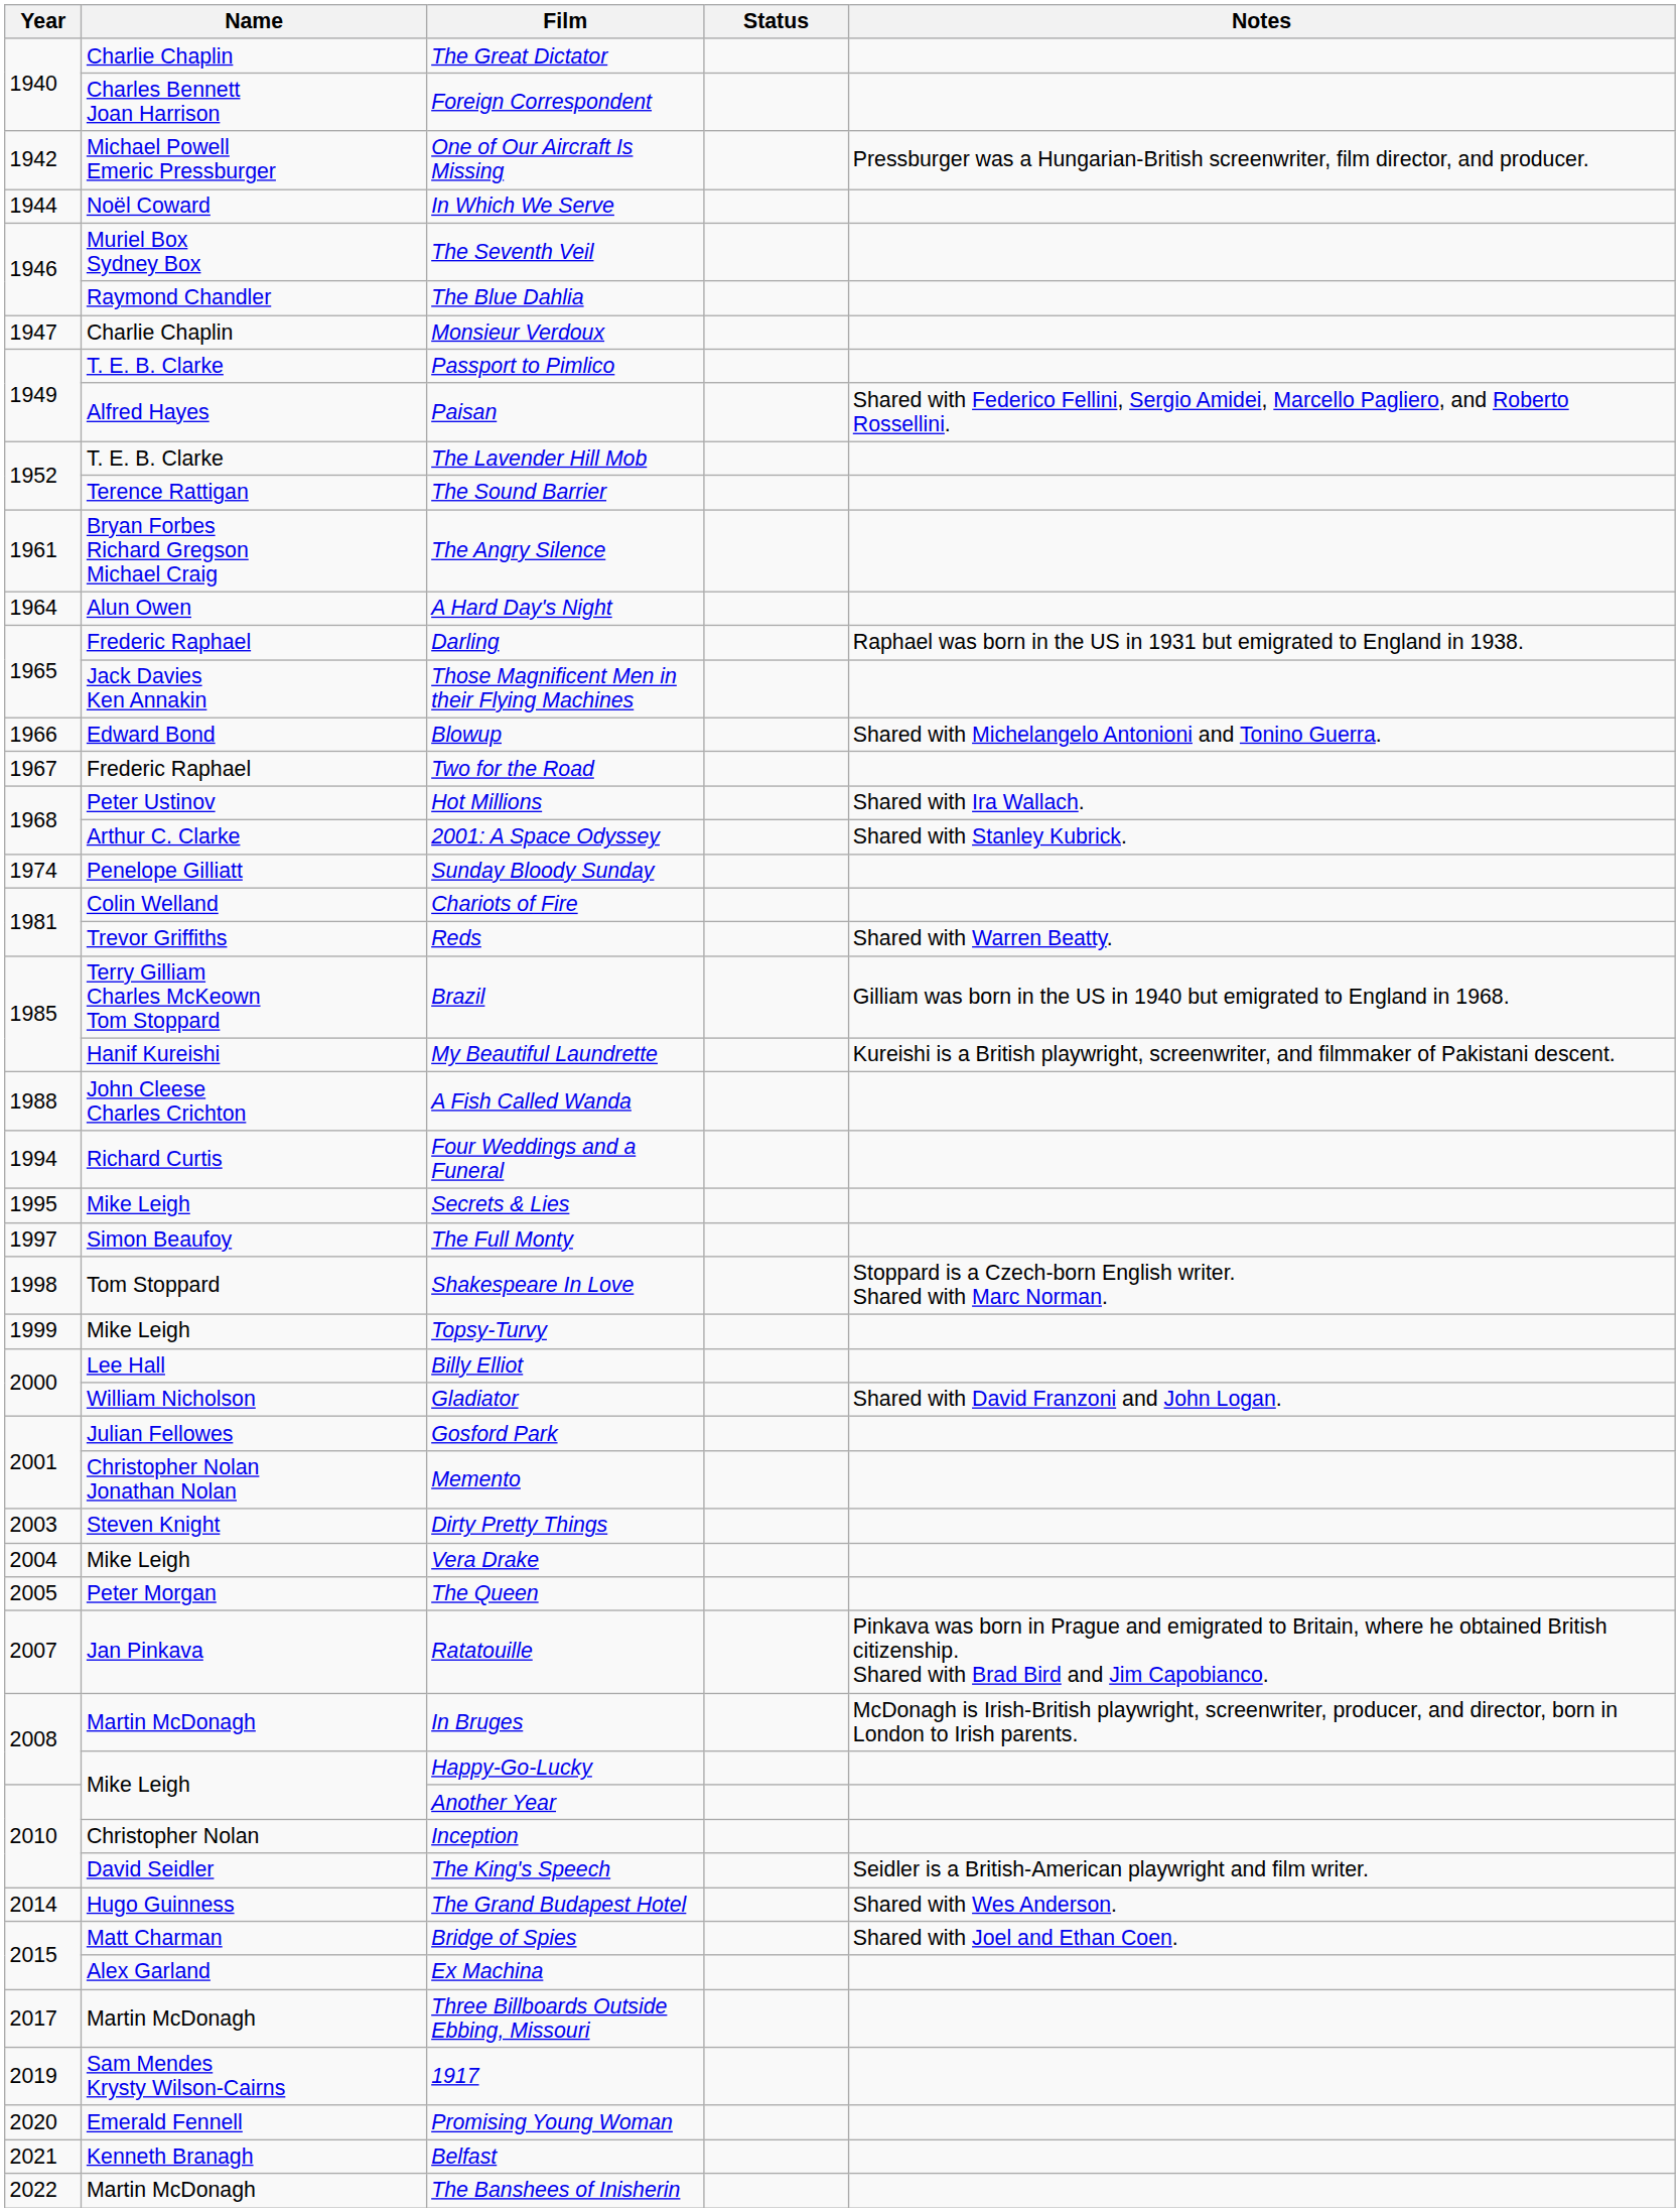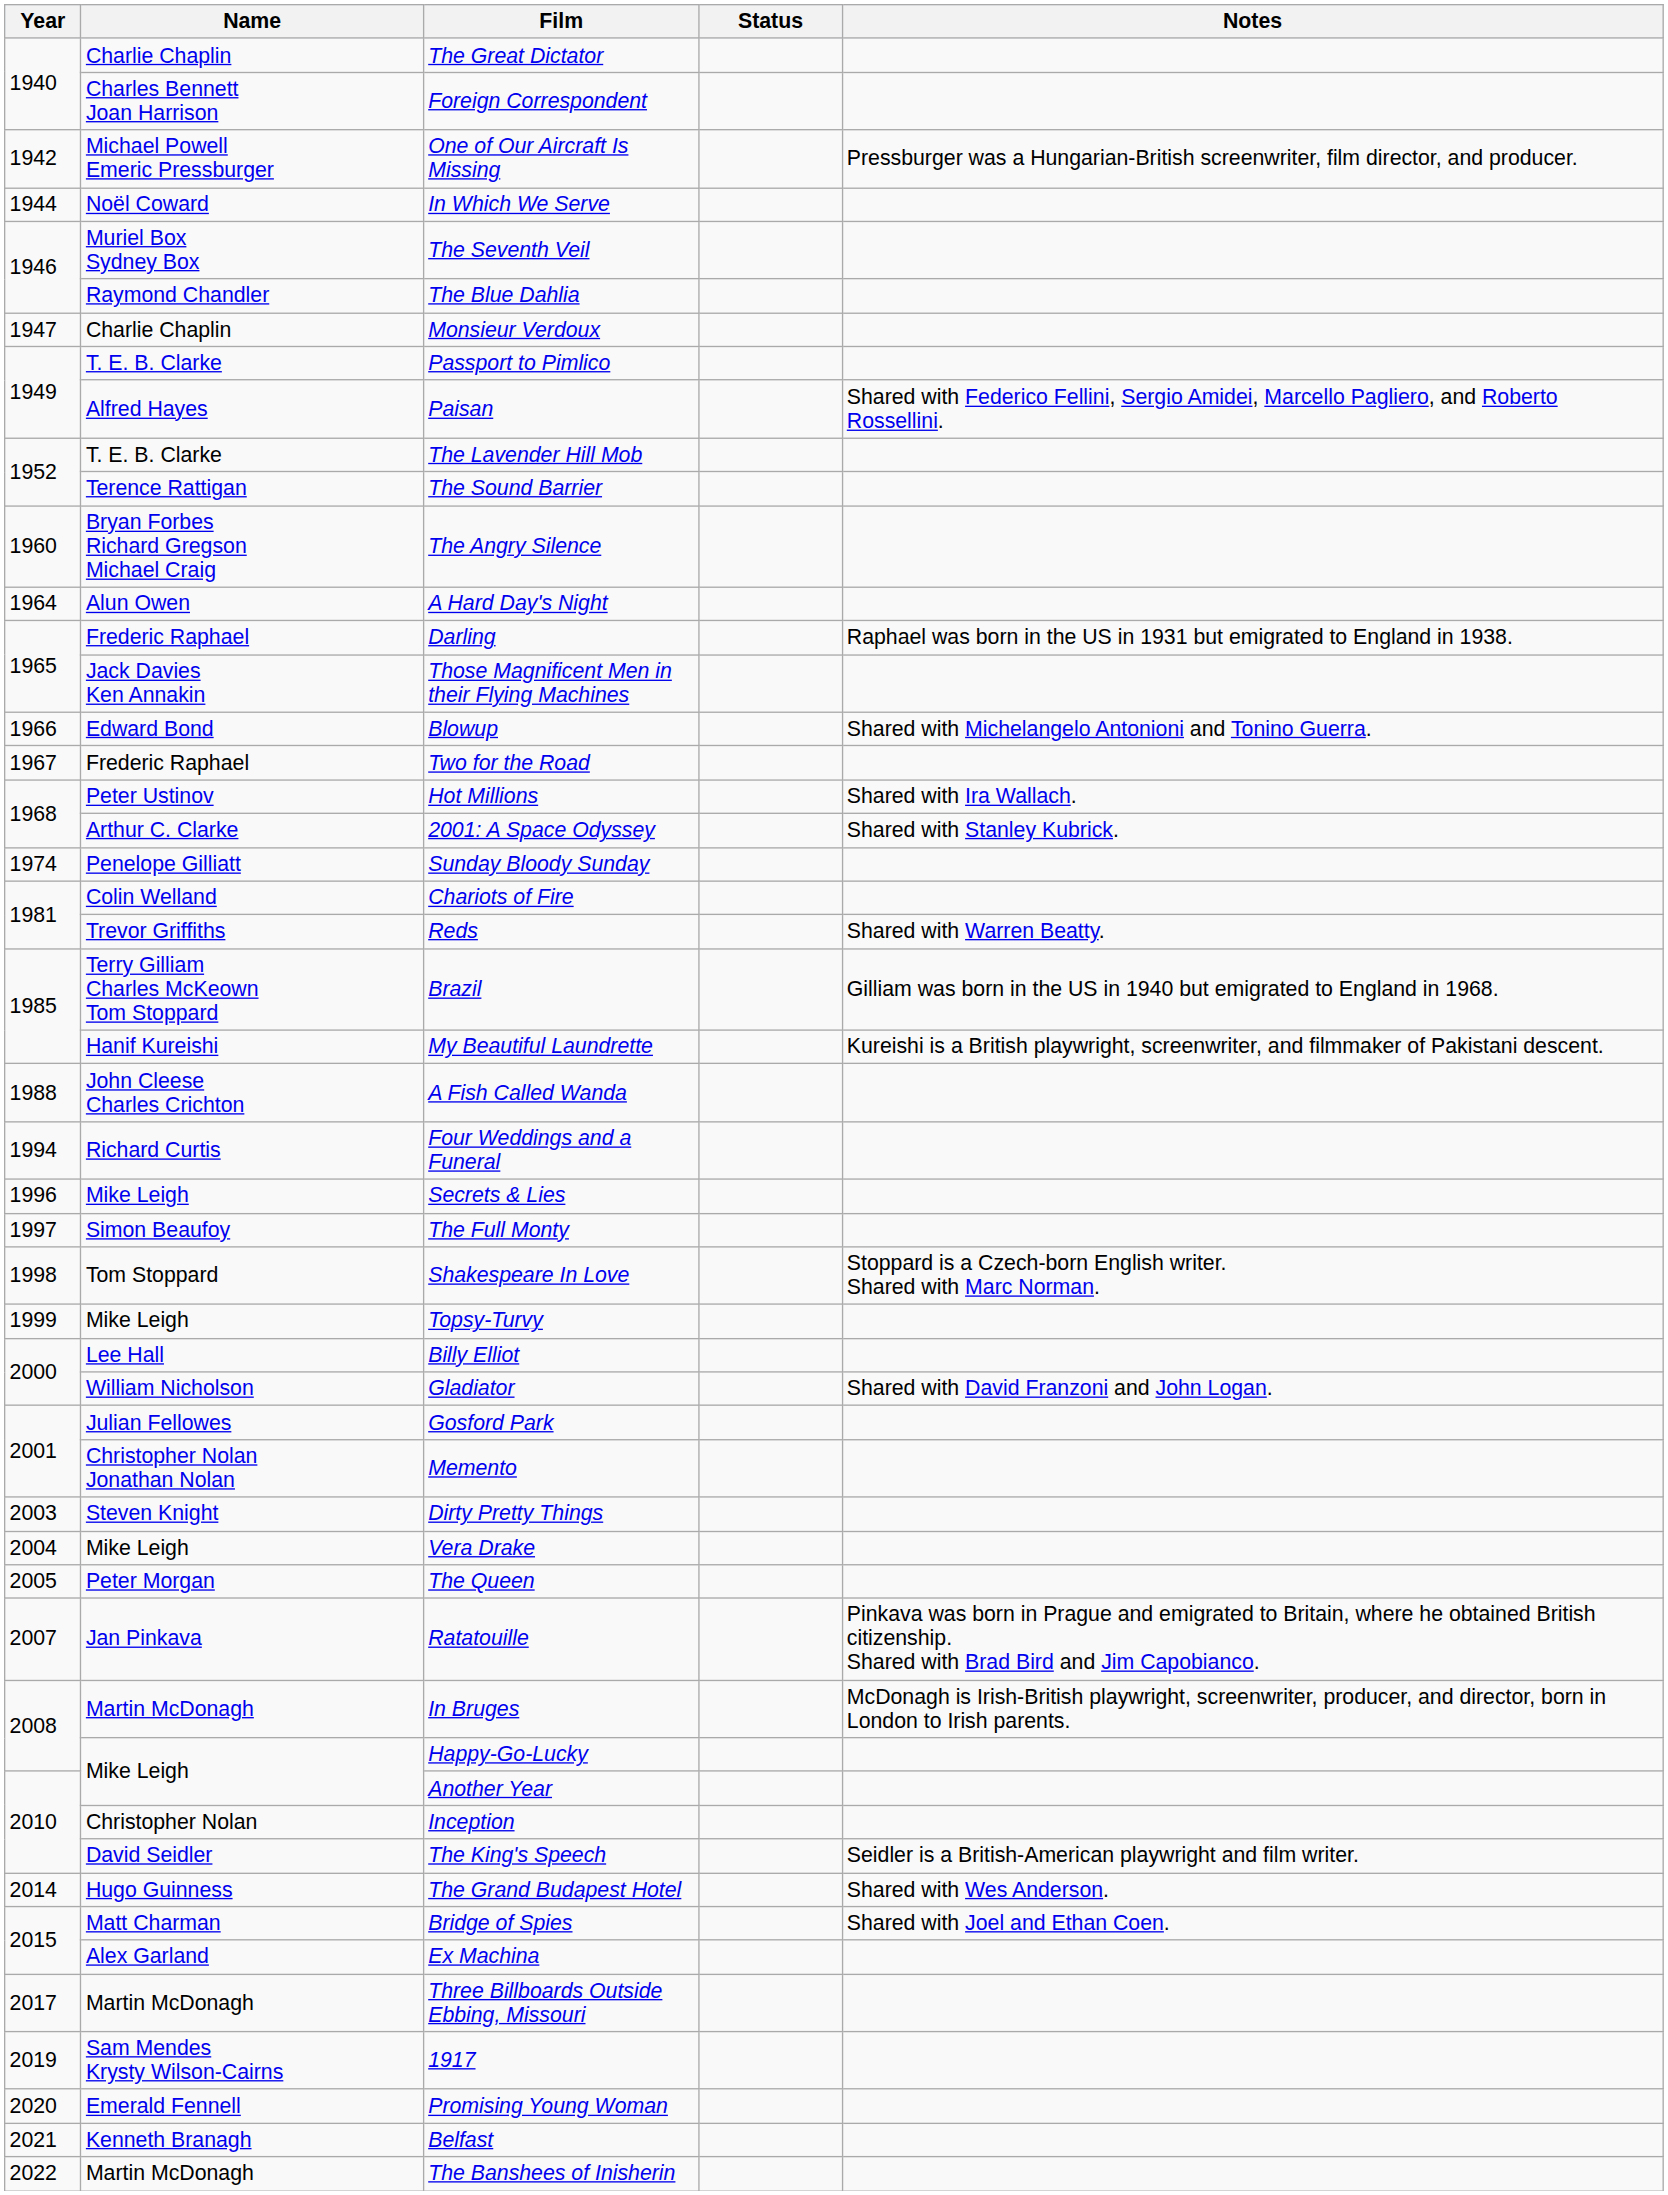 <table class="wikitable">
 <tr style="background:#ebf5ff;">
 <th style="width:050px;">Year</th>
 <th style="width:250px;">Name</th>
 <th style="width:200px;">Film</th>
 <th style="width:100px;">Status</th>
 <th>Notes</th>
 </tr>
 <tr>
 <td rowspan="2">1940</td>
 <td><a href='#'>Charlie Chaplin</a></td>
 <td><em><a href='#'>The Great Dictator</a></em></td>
 <td></td>
 <td></td>
 </tr>
 <tr>
 <td><a href='#'>Charles Bennett</a><br><a href='#'>Joan Harrison</a></td>
 <td><a href='#'><em>Foreign Correspondent</em></a></td>
 <td></td>
 <td></td>
 </tr>
 <tr>
 <td>1942</td>
 <td><a href='#'>Michael Powell</a><br><a href='#'>Emeric Pressburger</a></td>
 <td><em><a href='#'>One of Our Aircraft Is Missing</a></em></td>
 <td></td>
 <td>Pressburger was a Hungarian-British screenwriter, film director, and producer.</td>
 </tr>
 <tr>
 <td>1944</td>
 <td><a href='#'>Noël Coward</a></td>
 <td><em><a href='#'>In Which We Serve</a></em></td>
 <td></td>
 <td></td>
 </tr>
 <tr>
 <td rowspan="2">1946</td>
 <td><a href='#'>Muriel Box</a><br><a href='#'>Sydney Box</a></td>
 <td><em><a href='#'>The Seventh Veil</a></em></td>
 <td></td>
 <td></td>
 </tr>
 <tr>
 <td><a href='#'>Raymond Chandler</a></td>
 <td><em><a href='#'>The Blue Dahlia</a></em></td>
 <td></td>
 <td></td>
 </tr>
 <tr>
 <td>1947</td>
 <td>Charlie Chaplin</td>
 <td><em><a href='#'>Monsieur Verdoux</a></em></td>
 <td></td>
 <td></td>
 </tr>
 <tr>
 <td rowspan="2">1949</td>
 <td><a href='#'>T. E. B. Clarke</a></td>
 <td><em><a href='#'>Passport to Pimlico</a></em></td>
 <td></td>
 <td></td>
 </tr>
 <tr>
 <td><a href='#'>Alfred Hayes</a></td>
 <td><a href='#'><em>Paisan</em></a></td>
 <td></td>
 <td>Shared with <a href='#'>Federico Fellini</a>, <a href='#'>Sergio Amidei</a>, <a href='#'>Marcello Pagliero</a>, and <a href='#'>Roberto Rossellini</a>.</td>
 </tr>
 <tr>
 <td rowspan="2">1952</td>
 <td>T. E. B. Clarke</td>
 <td><em><a href='#'>The Lavender Hill Mob</a></em></td>
 <td></td>
 <td></td>
 </tr>
 <tr>
 <td><a href='#'>Terence Rattigan</a></td>
 <td><em><a href='#'>The Sound Barrier</a></em></td>
 <td></td>
 <td></td>
 </tr>
 <tr>
-<td>1961</td>
+<td>1960</td>
 <td><a href='#'>Bryan Forbes</a><br><a href='#'>Richard Gregson</a><br><a href='#'>Michael Craig</a></td>
 <td><em><a href='#'>The Angry Silence</a></em></td>
 <td></td>
 <td></td>
 </tr>
 <tr>
 <td>1964</td>
 <td><a href='#'>Alun Owen</a></td>
 <td><a href='#'><em>A Hard Day's Night</em></a></td>
 <td></td>
 <td></td>
 </tr>
 <tr>
 <td rowspan="2">1965</td>
 <td><a href='#'>Frederic Raphael</a></td>
 <td><em><a href='#'>Darling</a></em></td>
 <td></td>
 <td>Raphael was born in the US in 1931 but emigrated to England in 1938.</td>
 </tr>
 <tr>
 <td><a href='#'>Jack Davies</a><br><a href='#'>Ken Annakin</a></td>
 <td><em><a href='#'>Those Magnificent Men in their Flying Machines</a></em></td>
 <td></td>
 <td></td>
 </tr>
 <tr>
 <td>1966</td>
 <td><a href='#'>Edward Bond</a></td>
 <td><em><a href='#'>Blowup</a></em></td>
 <td></td>
 <td>Shared with <a href='#'>Michelangelo Antonioni</a> and <a href='#'>Tonino Guerra</a>.</td>
 </tr>
 <tr>
 <td>1967</td>
 <td>Frederic Raphael</td>
 <td><a href='#'><em>Two for the Road</em></a></td>
 <td></td>
 <td></td>
 </tr>
 <tr>
 <td rowspan="2">1968</td>
 <td><a href='#'>Peter Ustinov</a></td>
 <td><em><a href='#'>Hot Millions</a></em></td>
 <td></td>
 <td>Shared with <a href='#'>Ira Wallach</a>.</td>
 </tr>
 <tr>
 <td><a href='#'>Arthur C. Clarke</a></td>
 <td><em><a href='#'>2001: A Space Odyssey</a></em></td>
 <td></td>
 <td>Shared with <a href='#'>Stanley Kubrick</a>.</td>
 </tr>
 <tr>
 <td>1974</td>
 <td><a href='#'>Penelope Gilliatt</a></td>
 <td><em><a href='#'>Sunday Bloody Sunday</a></em></td>
 <td></td>
 <td></td>
 </tr>
 <tr>
 <td rowspan="2">1981</td>
 <td><a href='#'>Colin Welland</a></td>
 <td><em><a href='#'>Chariots of Fire</a></em></td>
 <td></td>
 <td></td>
 </tr>
 <tr>
 <td><a href='#'>Trevor Griffiths</a></td>
 <td><em><a href='#'>Reds</a></em></td>
 <td></td>
 <td>Shared with <a href='#'>Warren Beatty</a>.</td>
 </tr>
 <tr>
 <td rowspan="2">1985</td>
 <td><a href='#'>Terry Gilliam</a><br><a href='#'>Charles McKeown</a><br><a href='#'>Tom Stoppard</a></td>
 <td><em><a href='#'>Brazil</a></em></td>
 <td></td>
 <td>Gilliam was born in the US in 1940 but emigrated to England in 1968.</td>
 </tr>
 <tr>
 <td><a href='#'>Hanif Kureishi</a></td>
 <td><em><a href='#'>My Beautiful Laundrette</a></em></td>
 <td></td>
 <td>Kureishi is a British playwright, screenwriter, and filmmaker of Pakistani descent.</td>
 </tr>
 <tr>
 <td>1988</td>
 <td><a href='#'>John Cleese</a><br><a href='#'>Charles Crichton</a></td>
 <td><em><a href='#'>A Fish Called Wanda</a></em></td>
 <td></td>
 <td></td>
 </tr>
 <tr>
 <td>1994</td>
 <td><a href='#'>Richard Curtis</a></td>
 <td><em><a href='#'>Four Weddings and a Funeral</a></em></td>
 <td></td>
 <td></td>
 </tr>
 <tr>
-<td>1995</td>
+<td>1996</td>
 <td><a href='#'>Mike Leigh</a></td>
 <td><em><a href='#'>Secrets & Lies</a></em></td>
 <td></td>
 <td></td>
 </tr>
 <tr>
 <td>1997</td>
 <td><a href='#'>Simon Beaufoy</a></td>
 <td><em><a href='#'>The Full Monty</a></em></td>
 <td></td>
 <td></td>
 </tr>
 <tr>
 <td>1998</td>
 <td>Tom Stoppard</td>
 <td><em><a href='#'>Shakespeare In Love</a></em></td>
 <td></td>
 <td>Stoppard is a Czech-born English writer.<br>Shared with <a href='#'>Marc Norman</a>.</td>
 </tr>
 <tr>
 <td>1999</td>
 <td>Mike Leigh</td>
 <td><em><a href='#'>Topsy-Turvy</a></em></td>
 <td></td>
 <td></td>
 </tr>
 <tr>
 <td rowspan="2">2000</td>
 <td><a href='#'>Lee Hall</a></td>
 <td><em><a href='#'>Billy Elliot</a></em></td>
 <td></td>
 <td></td>
 </tr>
 <tr>
 <td><a href='#'>William Nicholson</a></td>
 <td><em><a href='#'>Gladiator</a></em></td>
 <td></td>
 <td>Shared with <a href='#'>David Franzoni</a> and <a href='#'>John Logan</a>.</td>
 </tr>
 <tr>
 <td rowspan="2">2001</td>
 <td><a href='#'>Julian Fellowes</a></td>
 <td><em><a href='#'>Gosford Park</a></em></td>
 <td></td>
 <td></td>
 </tr>
 <tr>
 <td><a href='#'>Christopher Nolan</a><br><a href='#'>Jonathan Nolan</a></td>
 <td><em><a href='#'>Memento</a></em></td>
 <td></td>
 <td></td>
 </tr>
 <tr>
 <td>2003</td>
 <td><a href='#'>Steven Knight</a></td>
 <td><em><a href='#'>Dirty Pretty Things</a></em></td>
 <td></td>
 <td></td>
 </tr>
 <tr>
 <td>2004</td>
 <td>Mike Leigh</td>
 <td><em><a href='#'>Vera Drake</a></em></td>
 <td></td>
 <td></td>
 </tr>
 <tr>
 <td>2005</td>
 <td><a href='#'>Peter Morgan</a></td>
 <td><em><a href='#'>The Queen</a></em></td>
 <td></td>
 <td></td>
 </tr>
 <tr>
 <td>2007</td>
 <td><a href='#'>Jan Pinkava</a></td>
 <td><a href='#'><em>Ratatouille</em></a></td>
 <td></td>
 <td>Pinkava was born in Prague and emigrated to Britain, where he obtained British citizenship.<br>Shared with <a href='#'>Brad Bird</a> and <a href='#'>Jim Capobianco</a>.</td>
 </tr>
 <tr>
 <td rowspan="2">2008</td>
 <td><a href='#'>Martin McDonagh</a></td>
 <td><em><a href='#'>In Bruges</a></em></td>
 <td></td>
 <td>McDonagh is Irish-British playwright, screenwriter, producer, and director, born in London to Irish parents.</td>
 </tr>
 <tr>
 <td rowspan="2">Mike Leigh</td>
 <td><em><a href='#'>Happy-Go-Lucky</a></em></td>
 <td></td>
 <td></td>
 </tr>
 <tr>
 <td rowspan="3">2010</td>
 <td><em><a href='#'>Another Year</a></em></td>
 <td></td>
 <td></td>
 </tr>
 <tr>
 <td>Christopher Nolan</td>
 <td><em><a href='#'>Inception</a></em></td>
 <td></td>
 <td></td>
 </tr>
 <tr>
 <td><a href='#'>David Seidler</a></td>
 <td><em><a href='#'>The King's Speech</a></em></td>
 <td></td>
 <td>Seidler is a British-American playwright and film writer.</td>
 </tr>
 <tr>
 <td>2014</td>
 <td><a href='#'>Hugo Guinness</a></td>
 <td><em><a href='#'>The Grand Budapest Hotel</a></em></td>
 <td></td>
 <td>Shared with <a href='#'>Wes Anderson</a>.</td>
 </tr>
 <tr>
 <td rowspan="2">2015</td>
 <td><a href='#'>Matt Charman</a></td>
 <td><em><a href='#'>Bridge of Spies</a></em></td>
 <td></td>
 <td>Shared with <a href='#'>Joel and Ethan Coen</a>.</td>
 </tr>
 <tr>
 <td><a href='#'>Alex Garland</a></td>
 <td><em><a href='#'>Ex Machina</a></em></td>
 <td></td>
 <td></td>
 </tr>
 <tr>
 <td>2017</td>
 <td>Martin McDonagh</td>
 <td><em><a href='#'>Three Billboards Outside Ebbing, Missouri</a></em></td>
 <td></td>
 <td></td>
 </tr>
 <tr>
 <td>2019</td>
 <td><a href='#'>Sam Mendes</a><br><a href='#'>Krysty Wilson-Cairns</a></td>
 <td><em><a href='#'>1917</a></em></td>
 <td></td>
 <td></td>
 </tr>
 <tr>
 <td>2020</td>
 <td><a href='#'>Emerald Fennell</a></td>
 <td><em><a href='#'>Promising Young Woman</a></em></td>
 <td></td>
 <td></td>
 </tr>
 <tr>
 <td>2021</td>
 <td><a href='#'>Kenneth Branagh</a></td>
 <td><em><a href='#'>Belfast</a></em></td>
 <td></td>
 <td></td>
 </tr>
 <tr>
 <td>2022</td>
 <td>Martin McDonagh</td>
 <td><em><a href='#'>The Banshees of Inisherin</a></em></td>
 <td></td>
 <td></td>
 </tr>
 </table>
